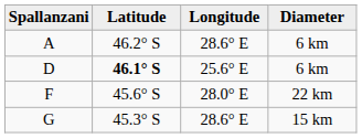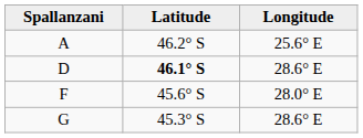 <table class="wikitable">
 <tr>
 <th width="25%" style="background:#eeeeee;">Spallanzani</th>
 <th width="25%" style="background:#eeeeee;">Latitude</th>
 <th width="25%" style="background:#eeeeee;">Longitude</th>
-<th width="25%" style="background:#eeeeee;">Diameter</th>
 </tr>
 <tr>
 <td align="center">A</td>
 <td align="center">46.2° S</td>
-<td align="center">28.6° E</td>
-<td align="center">6 km</td>
+<td align="center">25.6° E</td>
 </tr>
 <tr>
 <td align="center">D</td>
 <td align="center"><strong>46.1° S</strong></td>
-<td align="center">25.6° E</td>
-<td align="center">6 km</td>
+<td align="center">28.6° E</td>
 </tr>
 <tr>
 <td align="center">F</td>
 <td align="center">45.6° S</td>
 <td align="center">28.0° E</td>
-<td align="center">22 km</td>
 </tr>
 <tr>
 <td align="center">G</td>
 <td align="center">45.3° S</td>
 <td align="center">28.6° E</td>
-<td align="center">15 km</td>
 </tr>
 </table>
